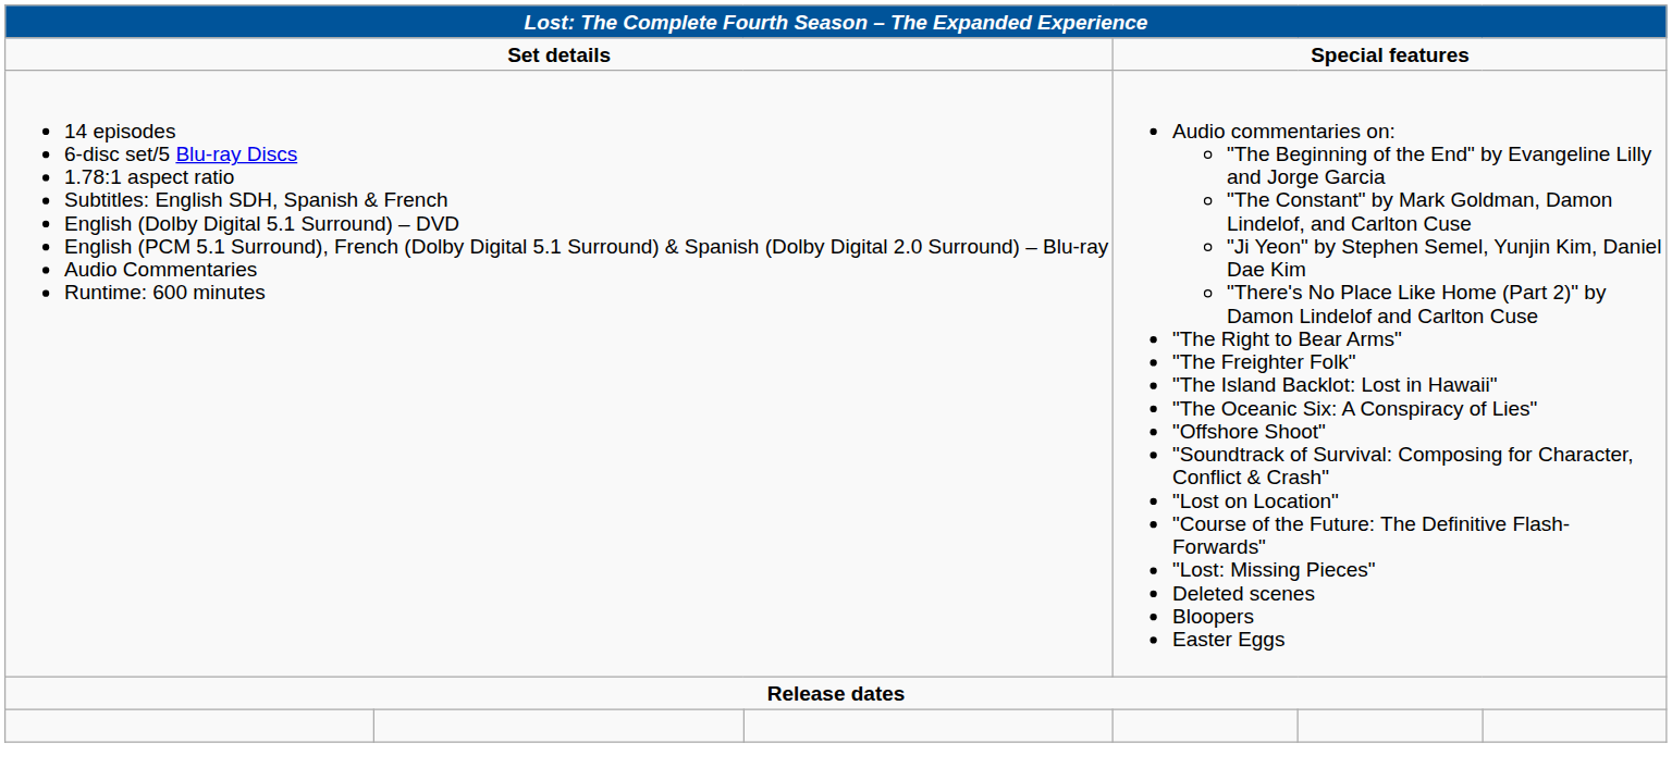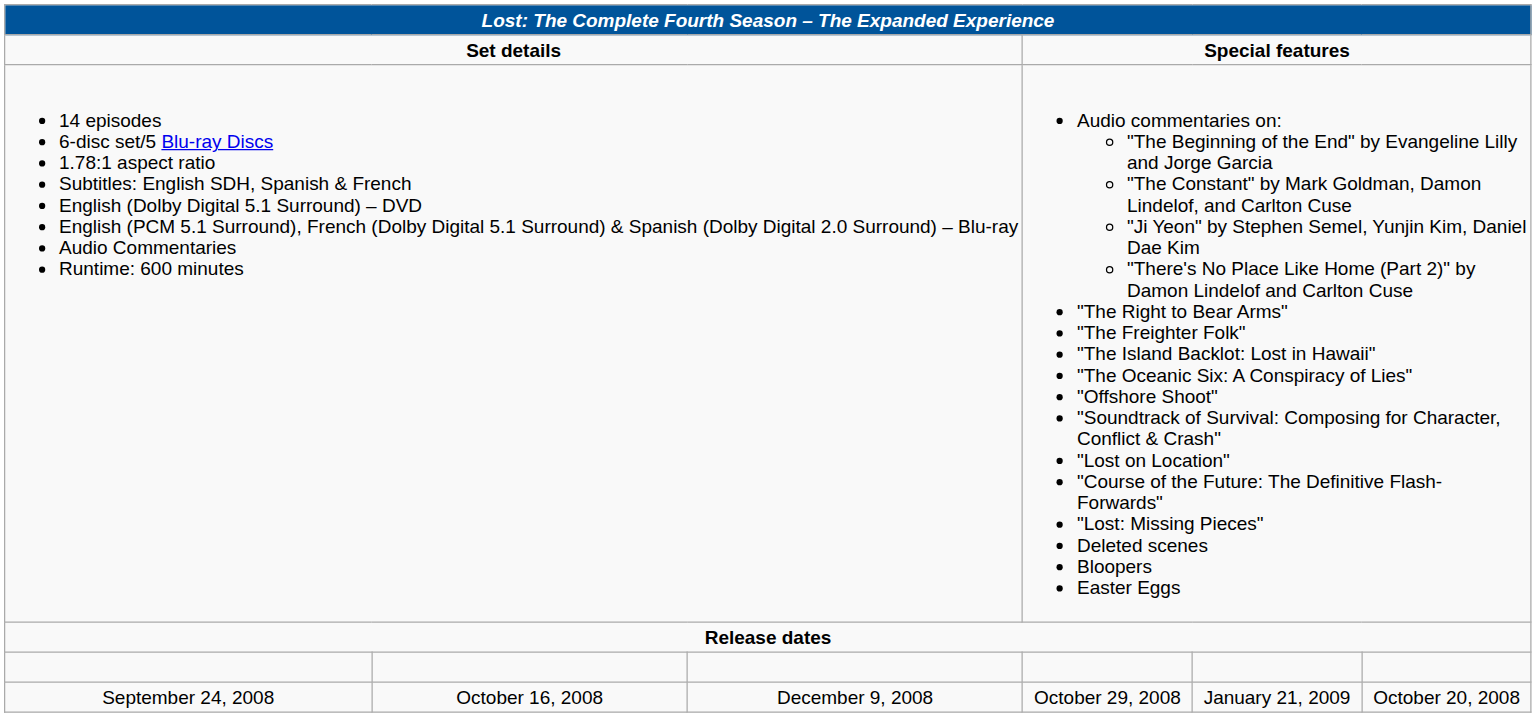 <table class="wikitable" style="font-size: 95%;">
 <tr>
 <th colspan="6"  style="background:#00549A;color:white;"><em>Lost: The Complete Fourth Season – The Expanded Experience</em></th>
 </tr>
 <tr valign="top">
 <td align="center" width="400" colspan="3"><strong>Set details</strong></td>
 <td width="400" align="center" colspan="3"><strong>Special features</strong></td>
 </tr>
 <tr valign="top">
 <td colspan="3" align="left"><br><ul><li>14 episodes</li><li>6-disc set/5 <a href='#'>Blu-ray Discs</a></li><li>1.78:1 aspect ratio</li><li>Subtitles: English SDH, Spanish & French</li><li>English (Dolby Digital 5.1 Surround) – DVD</li><li>English (PCM 5.1 Surround), French (Dolby Digital 5.1 Surround) & Spanish (Dolby Digital 2.0 Surround) – Blu-ray</li><li>Audio Commentaries</li><li>Runtime: 600 minutes</li></ul></td>
 <td colspan="3" align="left" width="400"><br><ul><li>Audio commentaries on:<ul><li>"The Beginning of the End" by Evangeline Lilly and Jorge Garcia</li><li>"The Constant" by Mark Goldman, Damon Lindelof, and Carlton Cuse</li><li>"Ji Yeon" by Stephen Semel, Yunjin Kim, Daniel Dae Kim</li><li>"There's No Place Like Home (Part 2)" by Damon Lindelof and Carlton Cuse</li></ul></li><li>"The Right to Bear Arms"</li><li>"The Freighter Folk"</li><li>"The Island Backlot: Lost in Hawaii"</li><li>"The Oceanic Six: A Conspiracy of Lies"</li><li>"Offshore Shoot"</li><li>"Soundtrack of Survival: Composing for Character, Conflict & Crash"</li><li>"Lost on Location"</li><li>"Course of the Future: The Definitive Flash-Forwards"</li><li>"Lost: Missing Pieces"</li><li>Deleted scenes</li><li>Bloopers</li><li>Easter Eggs</li></ul></td>
 </tr>
 <tr>
 <td colspan="6" align="center"><strong>Release dates</strong></td>
 </tr>
 <tr>
 <td colspan="1" align="center"></td>
 <td colspan="1" align="center"></td>
 <td colspan="1" align="center"><br></td>
 <td colspan="1" align="center"></td>
 <td colspan="1" align="center"></td>
 <td colspan="1" align="center"></td>
 </tr>
+<tr>
+<td colspan="1" align="center">September 24, 2008</td>
+<td colspan="1" align="center">October 16, 2008</td>
+<td colspan="1" align="center">December 9, 2008</td>
+<td colspan="1" align="center">October 29, 2008</td>
+<td colspan="1" align="center">January 21, 2009</td>
+<td colspan="1" align="center">October 20, 2008</td>
+</tr>
 </table>
